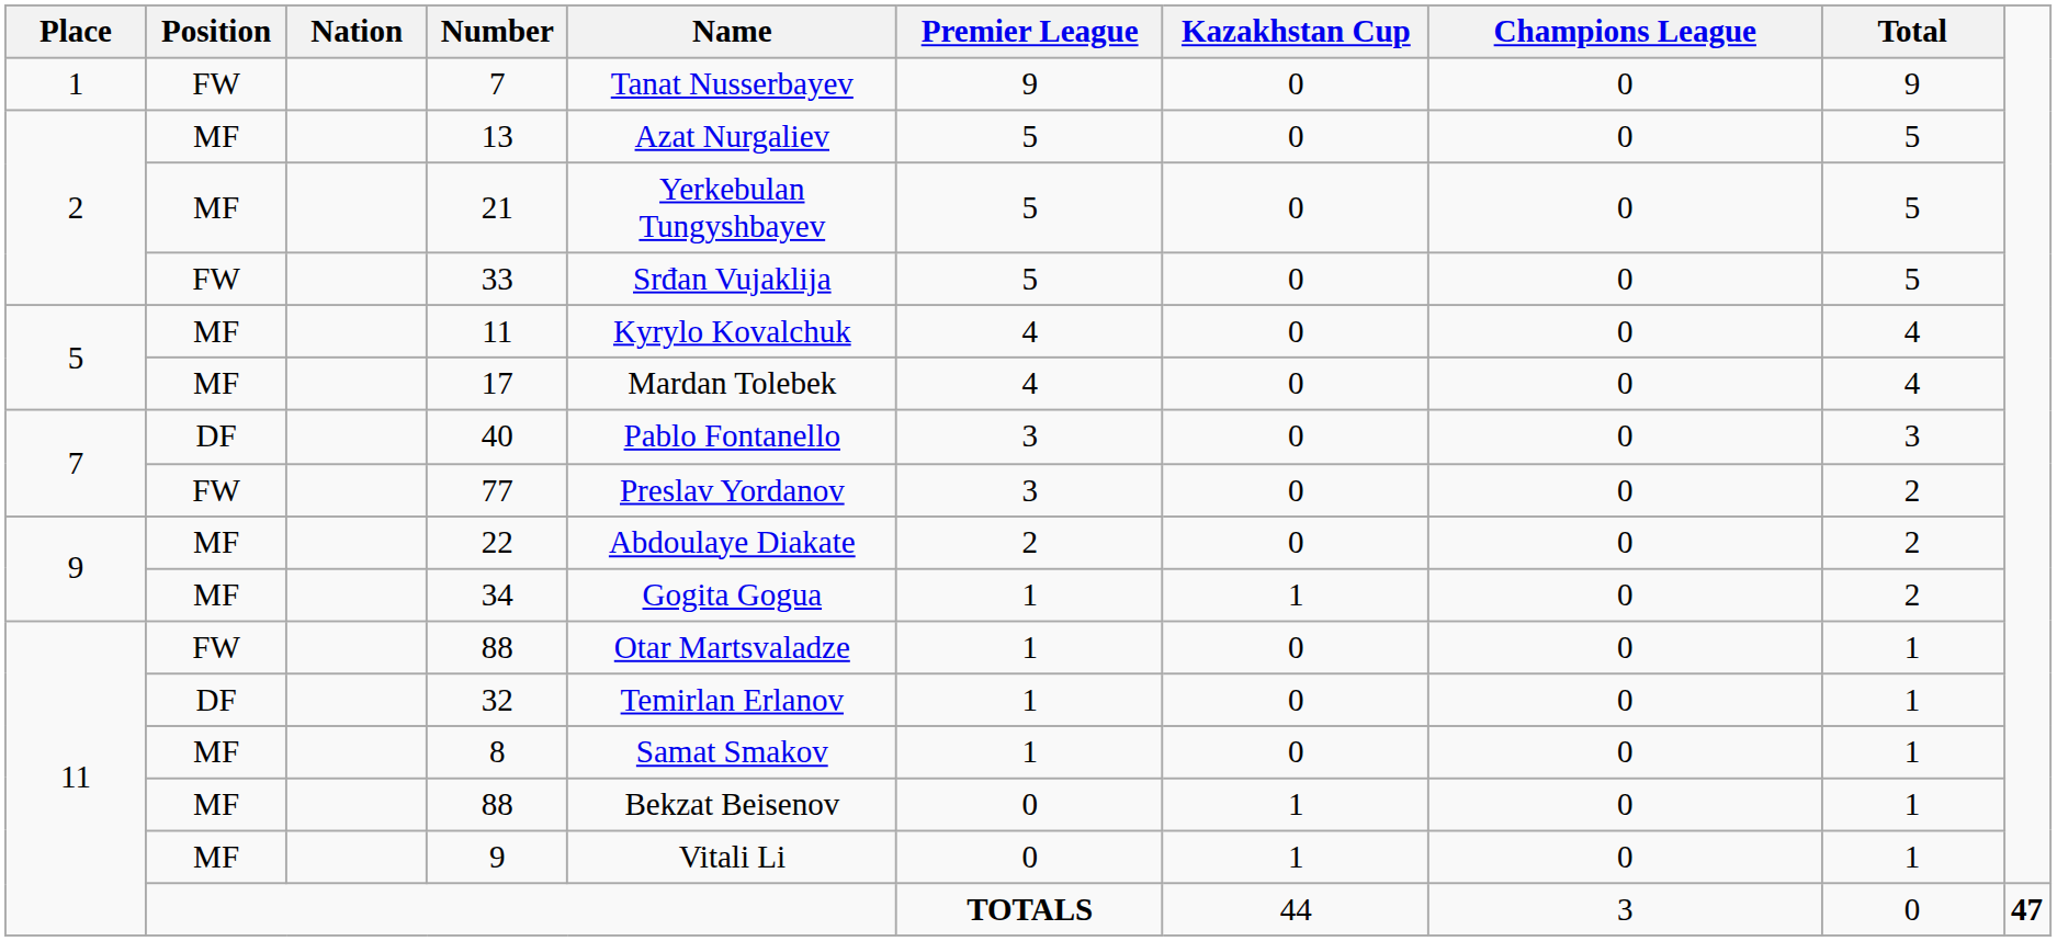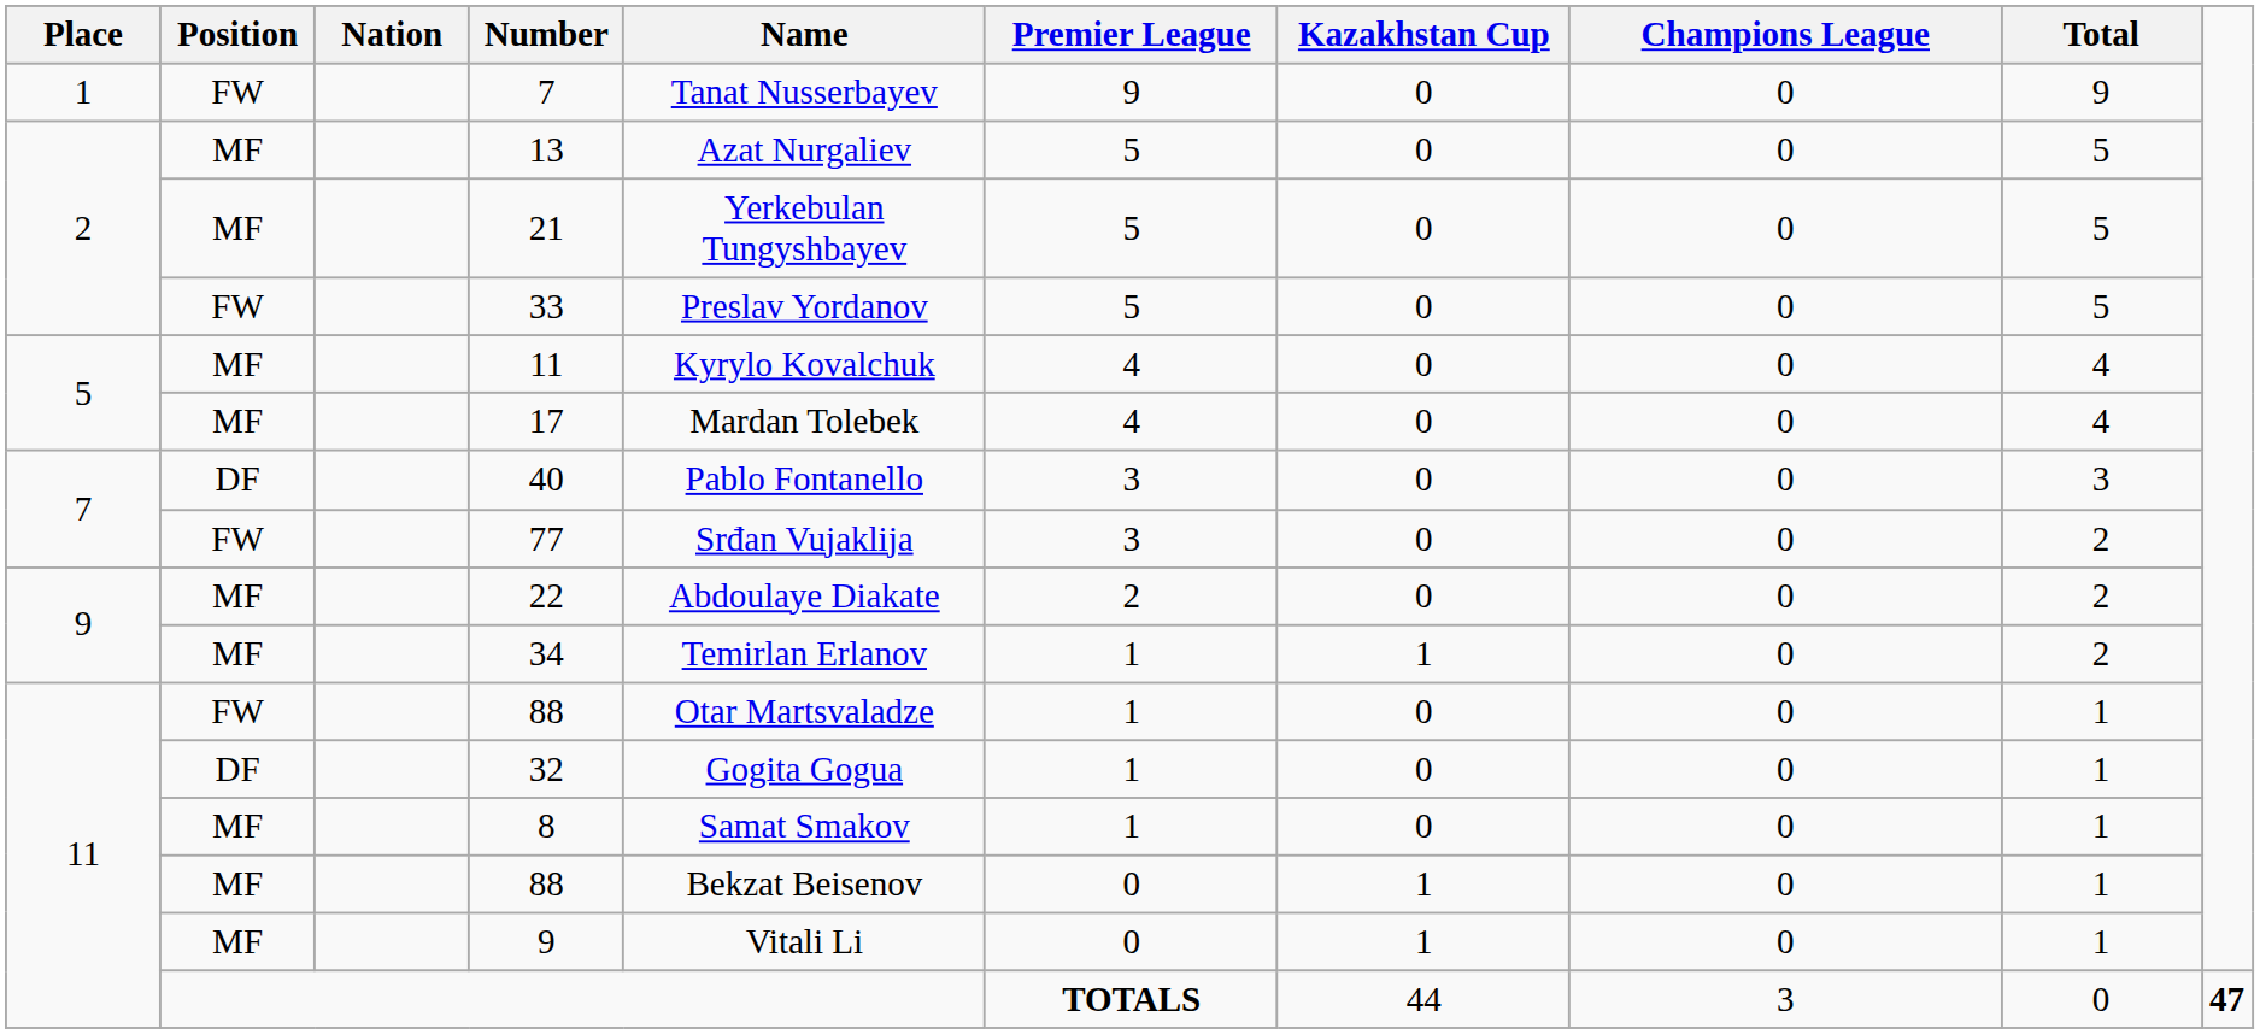 <table class="wikitable" style="font-size: 95%; text-align: center;">
 <tr>
 <th width=60>Place</th>
 <th width=60>Position</th>
 <th width=60>Nation</th>
 <th width=60>Number</th>
 <th width=150>Name</th>
 <th width=120><a href='#'>Premier League</a></th>
 <th width=120><a href='#'>Kazakhstan Cup</a></th>
 <th width=180><a href='#'>Champions League</a></th>
 <th width=80><strong>Total</strong></th>
 </tr>
 <tr>
 <td>1</td>
 <td>FW</td>
 <td></td>
 <td>7</td>
 <td><a href='#'>Tanat Nusserbayev</a></td>
 <td>9</td>
 <td>0</td>
 <td>0</td>
 <td>9</td>
 </tr>
 <tr>
 <td rowspan="3">2</td>
 <td>MF</td>
 <td></td>
 <td>13</td>
 <td><a href='#'>Azat Nurgaliev</a></td>
 <td>5</td>
 <td>0</td>
 <td>0</td>
 <td>5</td>
 </tr>
 <tr>
 <td>MF</td>
 <td></td>
 <td>21</td>
 <td><a href='#'>Yerkebulan Tungyshbayev</a></td>
 <td>5</td>
 <td>0</td>
 <td>0</td>
 <td>5</td>
 </tr>
 <tr>
 <td>FW</td>
 <td></td>
 <td>33</td>
-<td><a href='#'>Srđan Vujaklija</a></td>
+<td><a href='#'>Preslav Yordanov</a></td>
 <td>5</td>
 <td>0</td>
 <td>0</td>
 <td>5</td>
 </tr>
 <tr>
 <td rowspan="2">5</td>
 <td>MF</td>
 <td></td>
 <td>11</td>
 <td><a href='#'>Kyrylo Kovalchuk</a></td>
 <td>4</td>
 <td>0</td>
 <td>0</td>
 <td>4</td>
 </tr>
 <tr>
 <td>MF</td>
 <td></td>
 <td>17</td>
 <td>Mardan Tolebek</td>
 <td>4</td>
 <td>0</td>
 <td>0</td>
 <td>4</td>
 </tr>
 <tr>
 <td rowspan="2">7</td>
 <td>DF</td>
 <td></td>
 <td>40</td>
 <td><a href='#'>Pablo Fontanello</a></td>
 <td>3</td>
 <td>0</td>
 <td>0</td>
 <td>3</td>
 </tr>
 <tr>
 <td>FW</td>
 <td></td>
 <td>77</td>
-<td><a href='#'>Preslav Yordanov</a></td>
+<td><a href='#'>Srđan Vujaklija</a></td>
 <td>3</td>
 <td>0</td>
 <td>0</td>
 <td>2</td>
 </tr>
 <tr>
 <td rowspan="2">9</td>
 <td>MF</td>
 <td></td>
 <td>22</td>
 <td><a href='#'>Abdoulaye Diakate</a></td>
 <td>2</td>
 <td>0</td>
 <td>0</td>
 <td>2</td>
 </tr>
 <tr>
 <td>MF</td>
 <td></td>
 <td>34</td>
-<td><a href='#'>Gogita Gogua</a></td>
+<td><a href='#'>Temirlan Erlanov</a></td>
 <td>1</td>
 <td>1</td>
 <td>0</td>
 <td>2</td>
 </tr>
 <tr>
 <td rowspan="6">11</td>
 <td>FW</td>
 <td></td>
 <td>88</td>
 <td><a href='#'>Otar Martsvaladze</a></td>
 <td>1</td>
 <td>0</td>
 <td>0</td>
 <td>1</td>
 </tr>
 <tr>
 <td>DF</td>
 <td></td>
 <td>32</td>
-<td><a href='#'>Temirlan Erlanov</a></td>
+<td><a href='#'>Gogita Gogua</a></td>
 <td>1</td>
 <td>0</td>
 <td>0</td>
 <td>1</td>
 </tr>
 <tr>
 <td>MF</td>
 <td></td>
 <td>8</td>
 <td><a href='#'>Samat Smakov</a></td>
 <td>1</td>
 <td>0</td>
 <td>0</td>
 <td>1</td>
 </tr>
 <tr>
 <td>MF</td>
 <td></td>
 <td>88</td>
 <td>Bekzat Beisenov</td>
 <td>0</td>
 <td>1</td>
 <td>0</td>
 <td>1</td>
 </tr>
 <tr>
 <td>MF</td>
 <td></td>
 <td>9</td>
 <td>Vitali Li</td>
 <td>0</td>
 <td>1</td>
 <td>0</td>
 <td>1</td>
 </tr>
 <tr>
 <td colspan="4"></td>
 <td><strong>TOTALS</strong></td>
 <td>44</td>
 <td>3</td>
 <td>0</td>
 <td><strong>47</strong></td>
 </tr>
 </table>
